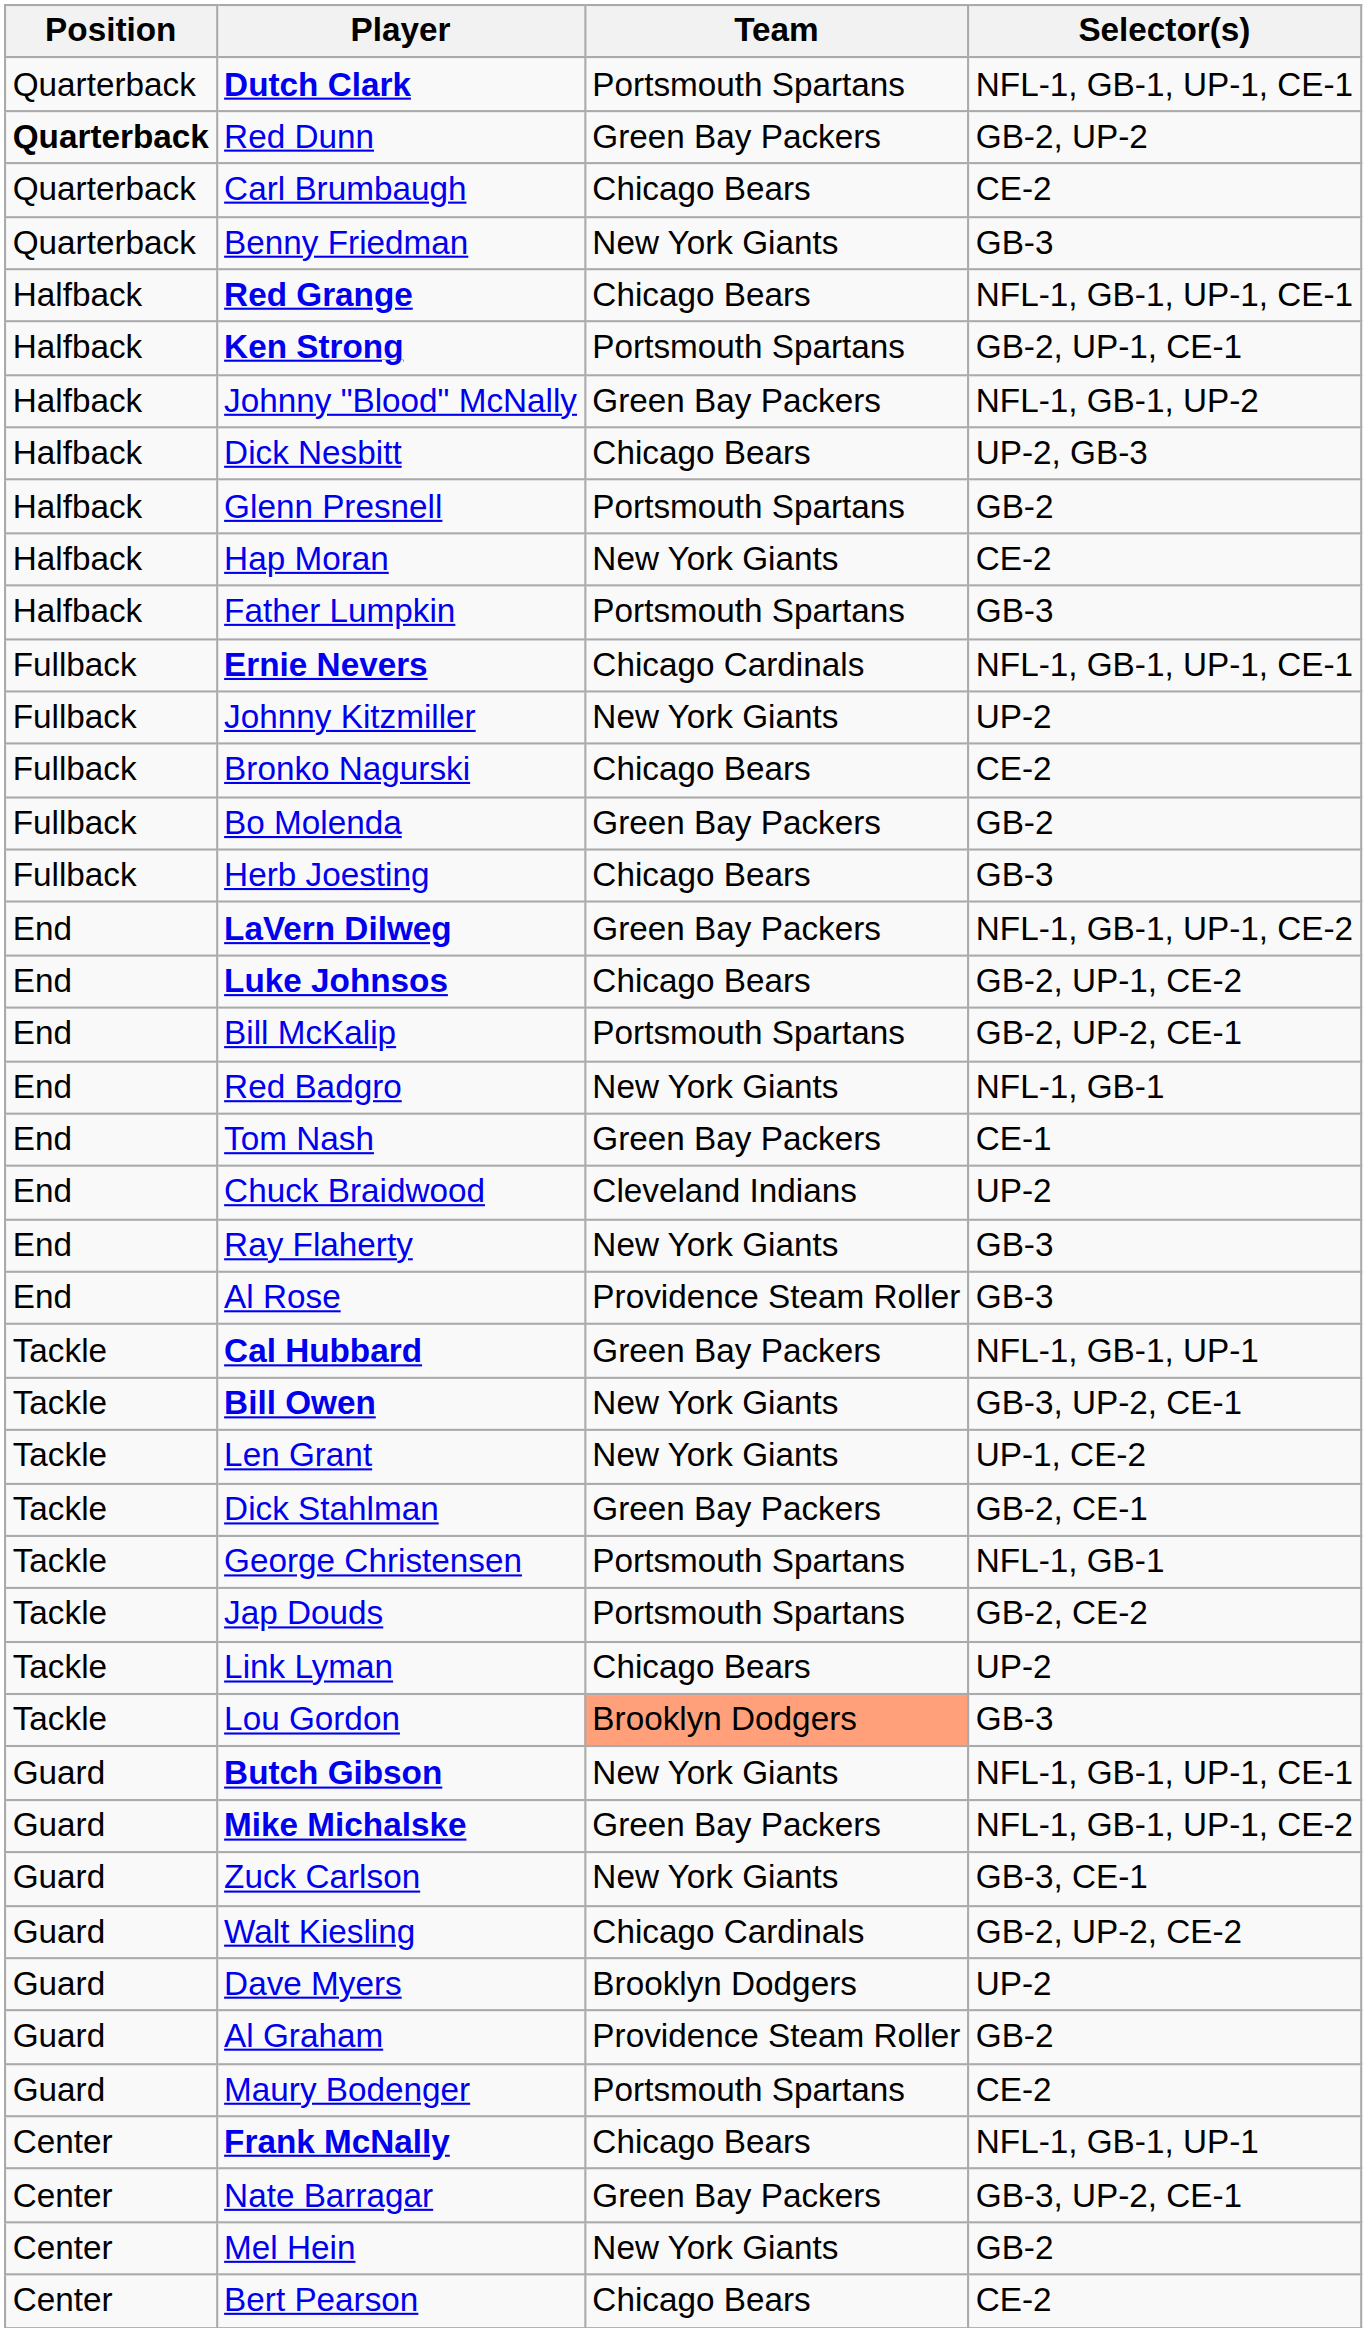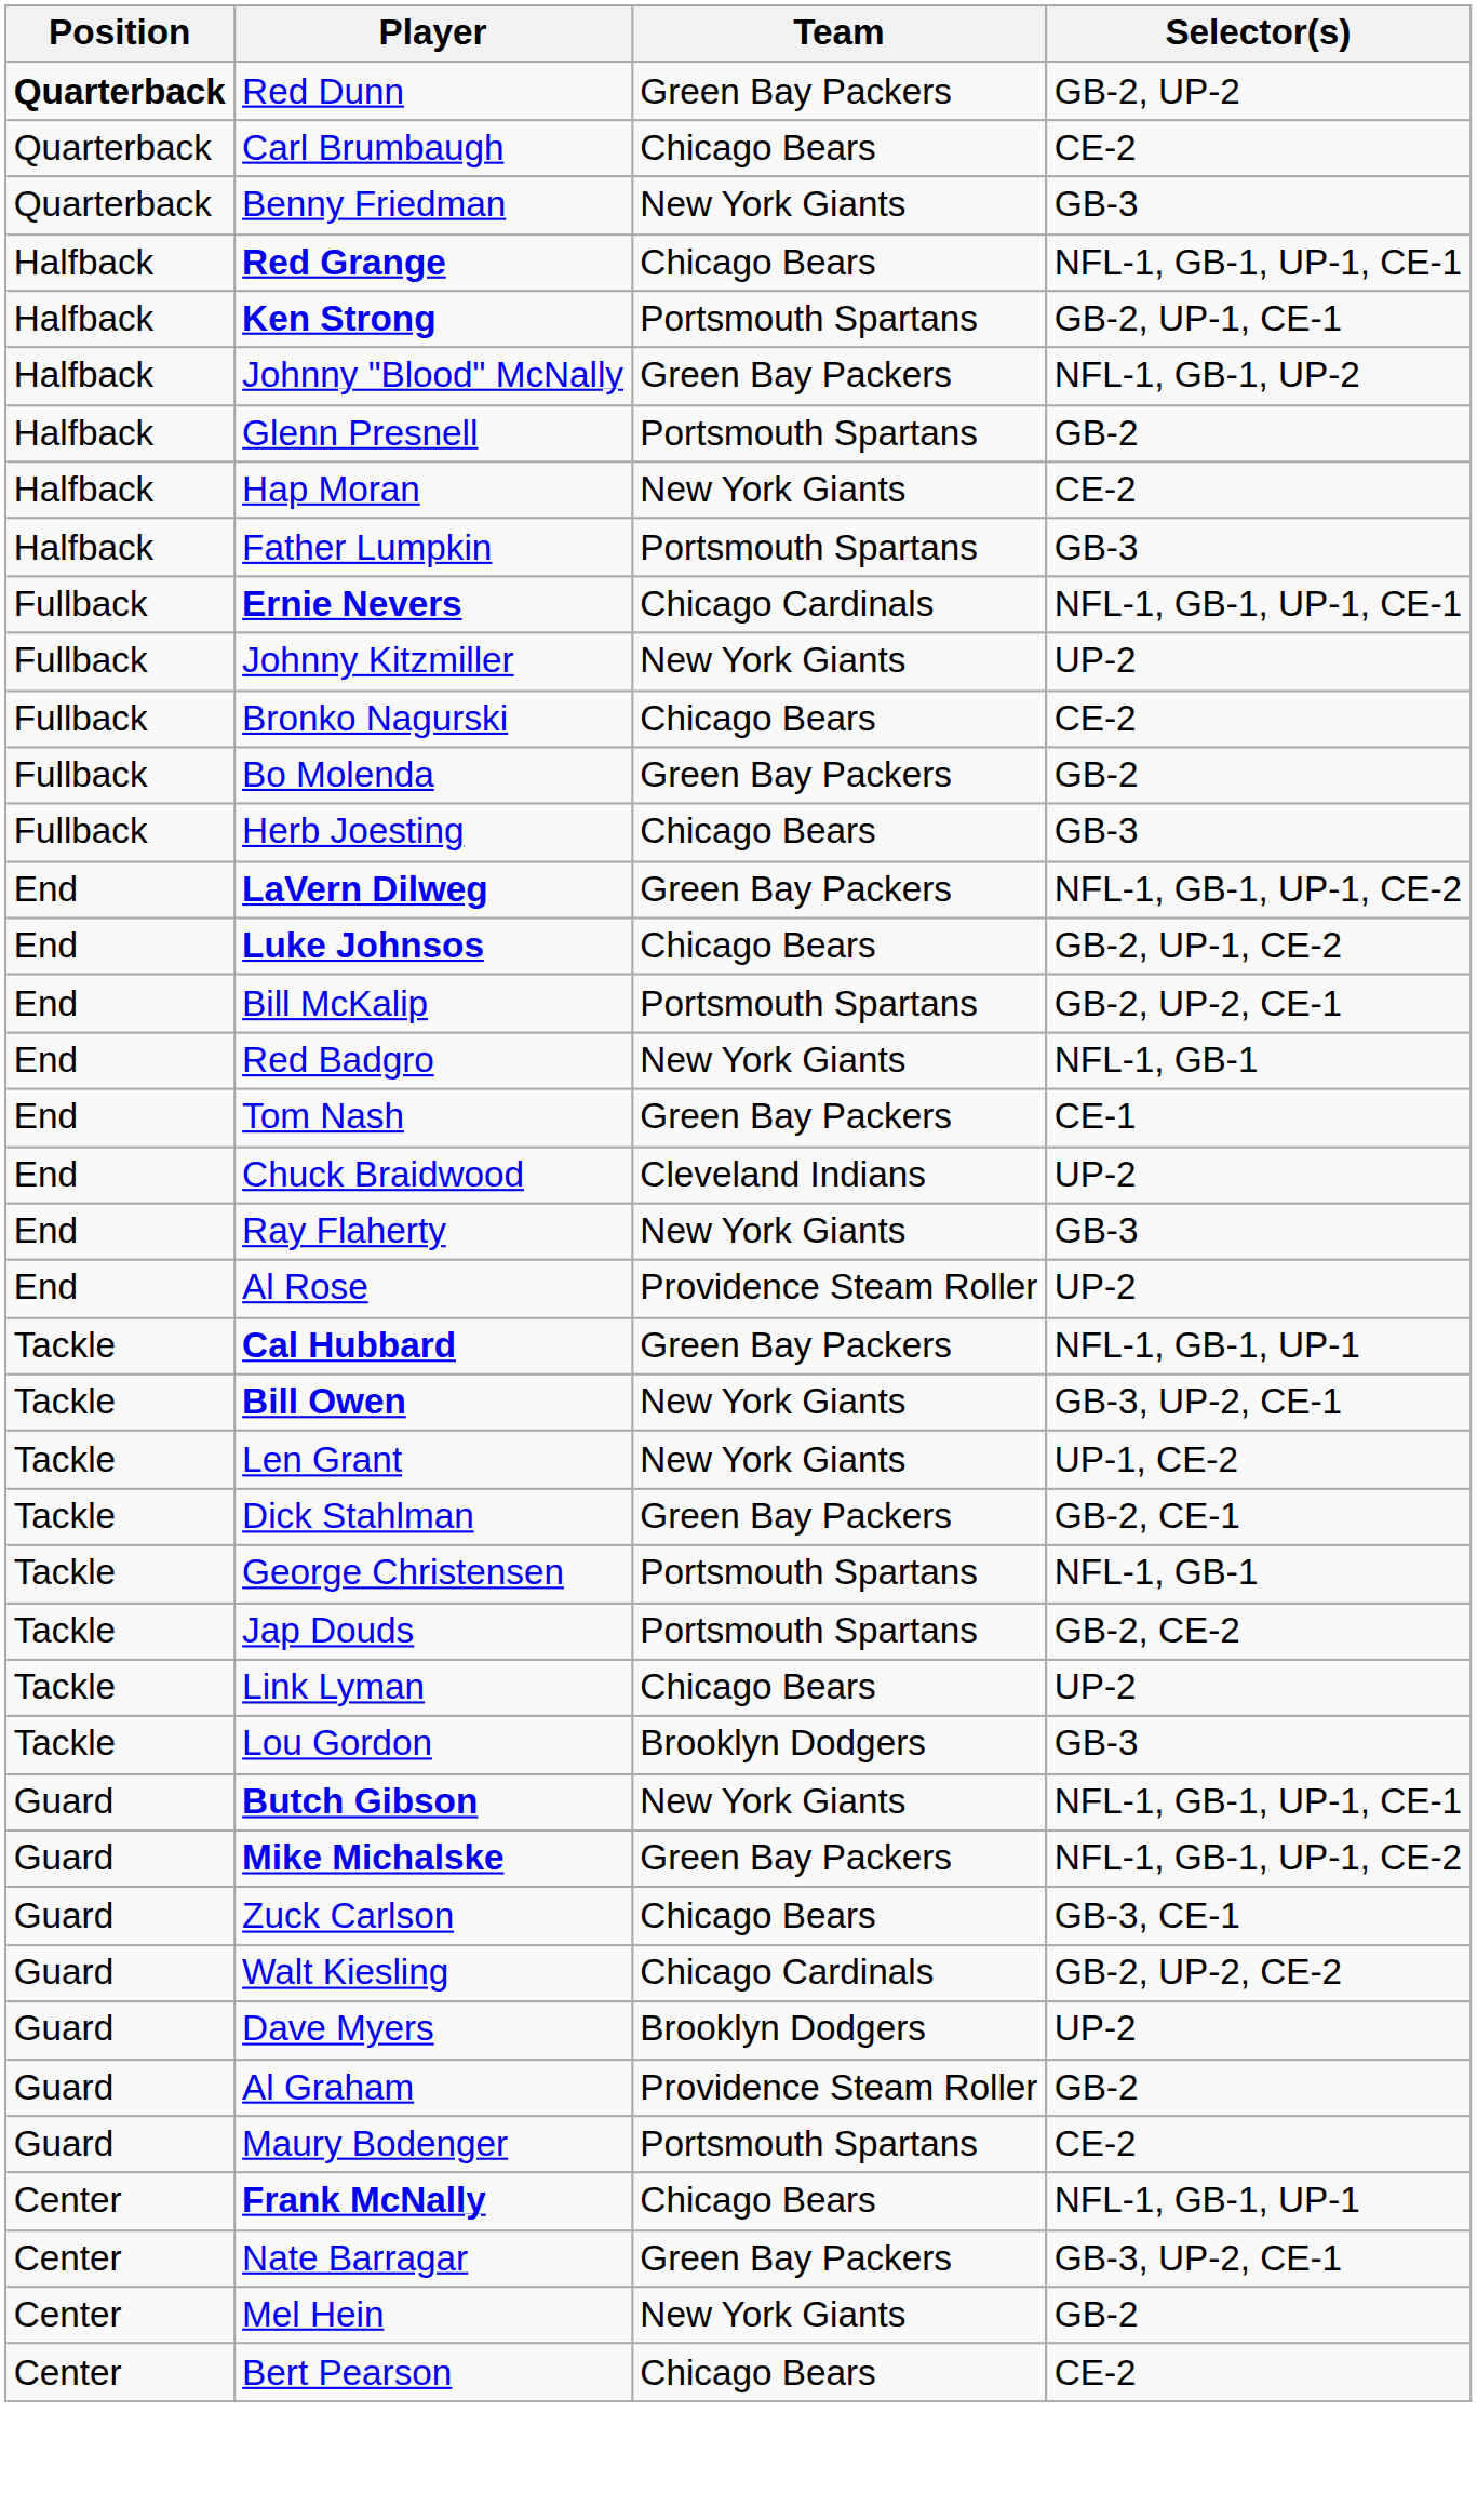 <table class="wikitable" style="text-align:left;">
 <tr>
 <th>Position</th>
 <th>Player</th>
 <th>Team</th>
 <th>Selector(s)</th>
-</tr>
-<tr>
-<td>Quarterback</td>
-<td><strong><a href='#'>Dutch Clark</a></strong></td>
-<td>Portsmouth Spartans</td>
-<td>NFL-1, GB-1, UP-1, CE-1</td>
 </tr>
 <tr>
 <td><strong>Quarterback</strong></td>
 <td><a href='#'>Red Dunn</a></td>
 <td>Green Bay Packers</td>
 <td>GB-2, UP-2</td>
 </tr>
 <tr>
 <td>Quarterback</td>
 <td><a href='#'>Carl Brumbaugh</a></td>
 <td>Chicago Bears</td>
 <td>CE-2</td>
 </tr>
 <tr>
 <td>Quarterback</td>
 <td><a href='#'>Benny Friedman</a></td>
 <td>New York Giants</td>
 <td>GB-3</td>
 </tr>
 <tr>
 <td>Halfback</td>
 <td><strong><a href='#'>Red Grange</a></strong></td>
 <td>Chicago Bears</td>
 <td>NFL-1, GB-1, UP-1, CE-1</td>
 </tr>
 <tr>
 <td>Halfback</td>
 <td><strong><a href='#'>Ken Strong</a></strong></td>
 <td>Portsmouth Spartans</td>
 <td>GB-2, UP-1, CE-1</td>
 </tr>
 <tr>
 <td>Halfback</td>
 <td><a href='#'>Johnny "Blood" McNally</a></td>
 <td>Green Bay Packers</td>
 <td>NFL-1, GB-1, UP-2</td>
-</tr>
-<tr>
-<td>Halfback</td>
-<td><a href='#'>Dick Nesbitt</a></td>
-<td>Chicago Bears</td>
-<td>UP-2, GB-3</td>
 </tr>
 <tr>
 <td>Halfback</td>
 <td><a href='#'>Glenn Presnell</a></td>
 <td>Portsmouth Spartans</td>
 <td>GB-2</td>
 </tr>
 <tr>
 <td>Halfback</td>
 <td><a href='#'>Hap Moran</a></td>
 <td>New York Giants</td>
 <td>CE-2</td>
 </tr>
 <tr>
 <td>Halfback</td>
 <td><a href='#'>Father Lumpkin</a></td>
 <td>Portsmouth Spartans</td>
 <td>GB-3</td>
 </tr>
 <tr>
 <td>Fullback</td>
 <td><strong><a href='#'>Ernie Nevers</a></strong></td>
 <td>Chicago Cardinals</td>
 <td>NFL-1, GB-1, UP-1, CE-1</td>
 </tr>
 <tr>
 <td>Fullback</td>
 <td><a href='#'>Johnny Kitzmiller</a></td>
 <td>New York Giants</td>
 <td>UP-2</td>
 </tr>
 <tr>
 <td>Fullback</td>
 <td><a href='#'>Bronko Nagurski</a></td>
 <td>Chicago Bears</td>
 <td>CE-2</td>
 </tr>
 <tr>
 <td>Fullback</td>
 <td><a href='#'>Bo Molenda</a></td>
 <td>Green Bay Packers</td>
 <td>GB-2</td>
 </tr>
 <tr>
 <td>Fullback</td>
 <td><a href='#'>Herb Joesting</a></td>
 <td>Chicago Bears</td>
 <td>GB-3</td>
 </tr>
 <tr>
 <td>End</td>
 <td><strong><a href='#'>LaVern Dilweg</a></strong></td>
 <td>Green Bay Packers</td>
 <td>NFL-1, GB-1, UP-1, CE-2</td>
 </tr>
 <tr>
 <td>End</td>
 <td><strong><a href='#'>Luke Johnsos</a></strong></td>
 <td>Chicago Bears</td>
 <td>GB-2, UP-1, CE-2</td>
 </tr>
 <tr>
 <td>End</td>
 <td><a href='#'>Bill McKalip</a></td>
 <td>Portsmouth Spartans</td>
 <td>GB-2, UP-2, CE-1</td>
 </tr>
 <tr>
 <td>End</td>
 <td><a href='#'>Red Badgro</a></td>
 <td>New York Giants</td>
 <td>NFL-1, GB-1</td>
 </tr>
 <tr>
 <td>End</td>
 <td><a href='#'>Tom Nash</a></td>
 <td>Green Bay Packers</td>
 <td>CE-1</td>
 </tr>
 <tr>
 <td>End</td>
 <td><a href='#'>Chuck Braidwood</a></td>
 <td>Cleveland Indians</td>
 <td>UP-2</td>
 </tr>
 <tr>
 <td>End</td>
 <td><a href='#'>Ray Flaherty</a></td>
 <td>New York Giants</td>
 <td>GB-3</td>
 </tr>
 <tr>
 <td>End</td>
 <td><a href='#'>Al Rose</a></td>
 <td>Providence Steam Roller</td>
-<td>GB-3</td>
+<td>UP-2</td>
 </tr>
 <tr>
 <td>Tackle</td>
 <td><strong><a href='#'>Cal Hubbard</a></strong></td>
 <td>Green Bay Packers</td>
 <td>NFL-1, GB-1, UP-1</td>
 </tr>
 <tr>
 <td>Tackle</td>
 <td><strong><a href='#'>Bill Owen</a></strong></td>
 <td>New York Giants</td>
 <td>GB-3, UP-2, CE-1</td>
 </tr>
 <tr>
 <td>Tackle</td>
 <td><a href='#'>Len Grant</a></td>
 <td>New York Giants</td>
 <td>UP-1, CE-2</td>
 </tr>
 <tr>
 <td>Tackle</td>
 <td><a href='#'>Dick Stahlman</a></td>
 <td>Green Bay Packers</td>
 <td>GB-2, CE-1</td>
 </tr>
 <tr>
 <td>Tackle</td>
 <td><a href='#'>George Christensen</a></td>
 <td>Portsmouth Spartans</td>
 <td>NFL-1, GB-1</td>
 </tr>
 <tr>
 <td>Tackle</td>
 <td><a href='#'>Jap Douds</a></td>
 <td>Portsmouth Spartans</td>
 <td>GB-2, CE-2</td>
 </tr>
 <tr>
 <td>Tackle</td>
 <td><a href='#'>Link Lyman</a></td>
 <td>Chicago Bears</td>
 <td>UP-2</td>
 </tr>
 <tr>
 <td>Tackle</td>
 <td><a href='#'>Lou Gordon</a></td>
-<td style="background: lightsalmon;">Brooklyn Dodgers</td>
+<td>Brooklyn Dodgers</td>
 <td>GB-3</td>
 </tr>
 <tr>
 <td>Guard</td>
 <td><strong><a href='#'>Butch Gibson</a></strong></td>
 <td>New York Giants</td>
 <td>NFL-1, GB-1, UP-1, CE-1</td>
 </tr>
 <tr>
 <td>Guard</td>
 <td><strong><a href='#'>Mike Michalske</a></strong></td>
 <td>Green Bay Packers</td>
 <td>NFL-1, GB-1, UP-1, CE-2</td>
 </tr>
 <tr>
 <td>Guard</td>
 <td><a href='#'>Zuck Carlson</a></td>
-<td>New York Giants</td>
+<td>Chicago Bears</td>
 <td>GB-3, CE-1</td>
 </tr>
 <tr>
 <td>Guard</td>
 <td><a href='#'>Walt Kiesling</a></td>
 <td>Chicago Cardinals</td>
 <td>GB-2, UP-2, CE-2</td>
 </tr>
 <tr>
 <td>Guard</td>
 <td><a href='#'>Dave Myers</a></td>
 <td>Brooklyn Dodgers</td>
 <td>UP-2</td>
 </tr>
 <tr>
 <td>Guard</td>
 <td><a href='#'>Al Graham</a></td>
 <td>Providence Steam Roller</td>
 <td>GB-2</td>
 </tr>
 <tr>
 <td>Guard</td>
 <td><a href='#'>Maury Bodenger</a></td>
 <td>Portsmouth Spartans</td>
 <td>CE-2</td>
 </tr>
 <tr>
 <td>Center</td>
 <td><strong><a href='#'>Frank McNally</a></strong></td>
 <td>Chicago Bears</td>
 <td>NFL-1, GB-1, UP-1</td>
 </tr>
 <tr>
 <td>Center</td>
 <td><a href='#'>Nate Barragar</a></td>
 <td>Green Bay Packers</td>
 <td>GB-3, UP-2, CE-1</td>
 </tr>
 <tr>
 <td>Center</td>
 <td><a href='#'>Mel Hein</a></td>
 <td>New York Giants</td>
 <td>GB-2</td>
 </tr>
 <tr>
 <td>Center</td>
 <td><a href='#'>Bert Pearson</a></td>
 <td>Chicago Bears</td>
 <td>CE-2</td>
 </tr>
 <tr>
 </tr>
 </table>
